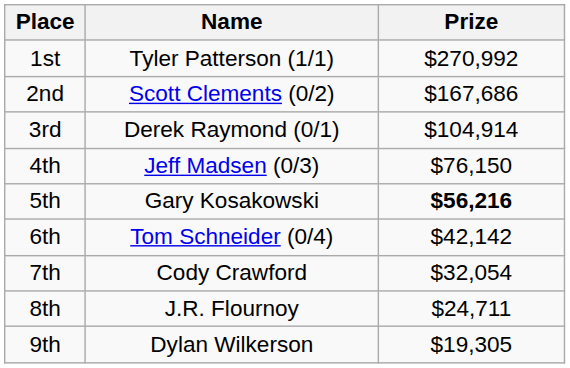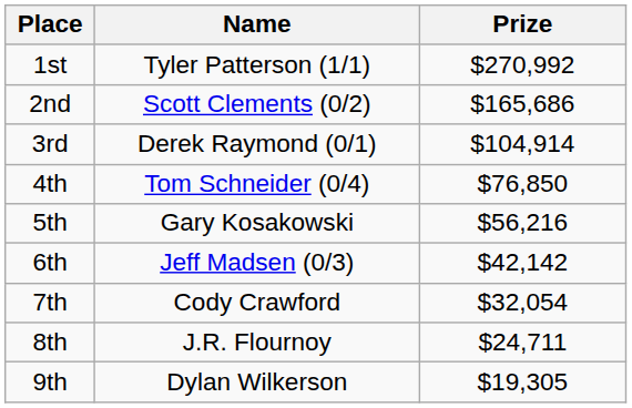 <table class="wikitable">
 <tr>
 <th width="50">Place</th>
 <th width="200">Name</th>
 <th width="125">Prize</th>
 </tr>
 <tr>
 <td align = "center">1st</td>
 <td align = "center">Tyler Patterson (1/1)</td>
 <td align = "center">$270,992</td>
 </tr>
 <tr>
 <td align = "center">2nd</td>
 <td align = "center"><a href='#'>Scott Clements</a> (0/2)</td>
-<td align = "center">$167,686</td>
+<td align = "center">$165,686</td>
 </tr>
 <tr>
 <td align = "center">3rd</td>
 <td align = "center">Derek Raymond (0/1)</td>
 <td align = "center">$104,914</td>
 </tr>
 <tr>
 <td align = "center">4th</td>
-<td align = "center"><a href='#'>Jeff Madsen</a> (0/3)</td>
-<td align = "center">$76,150</td>
+<td align = "center"><a href='#'>Tom Schneider</a> (0/4)</td>
+<td align = "center">$76,850</td>
 </tr>
 <tr>
 <td align = "center">5th</td>
 <td align = "center">Gary Kosakowski</td>
-<td align = "center"><strong>$56,216</strong></td>
+<td align = "center">$56,216</td>
 </tr>
 <tr>
 <td align = "center">6th</td>
-<td align = "center"><a href='#'>Tom Schneider</a> (0/4)</td>
+<td align = "center"><a href='#'>Jeff Madsen</a> (0/3)</td>
 <td align = "center">$42,142</td>
 </tr>
 <tr>
 <td align = "center">7th</td>
 <td align = "center">Cody Crawford</td>
 <td align = "center">$32,054</td>
 </tr>
 <tr>
 <td align = "center">8th</td>
 <td align = "center">J.R. Flournoy</td>
 <td align = "center">$24,711</td>
 </tr>
 <tr>
 <td align = "center">9th</td>
 <td align = "center">Dylan Wilkerson</td>
 <td align = "center">$19,305</td>
 </tr>
 </table>
